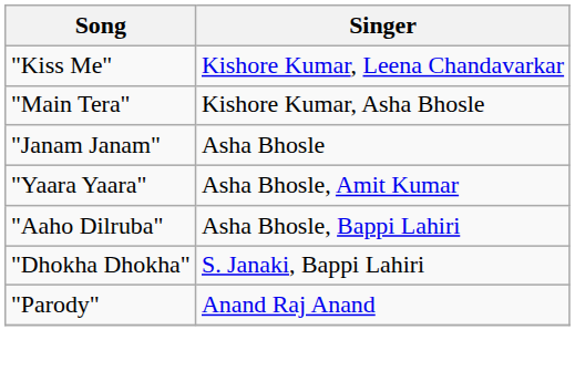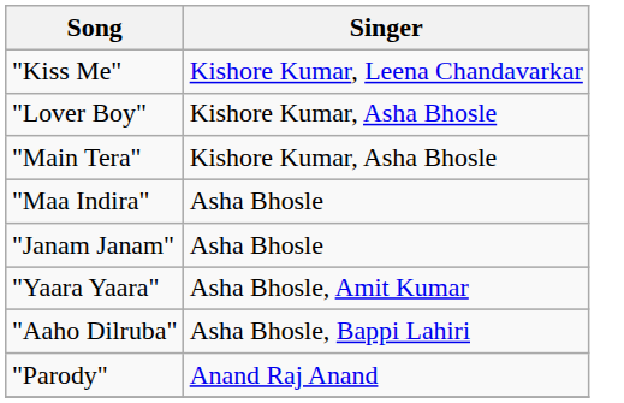 <table class="wikitable" style="font-size:90%">
 <tr>
 <th>Song</th>
 <th>Singer</th>
 </tr>
 <tr>
 <td>"Kiss Me"</td>
 <td><a href='#'>Kishore Kumar</a>, <a href='#'>Leena Chandavarkar</a></td>
 </tr>
 <tr>
+<td>"Lover Boy"</td>
+<td>Kishore Kumar, <a href='#'>Asha Bhosle</a></td>
+</tr>
+<tr>
 <td>"Main Tera"</td>
 <td>Kishore Kumar, Asha Bhosle</td>
+</tr>
+<tr>
+<td>"Maa Indira"</td>
+<td>Asha Bhosle</td>
 </tr>
 <tr>
 <td>"Janam Janam"</td>
 <td>Asha Bhosle</td>
 </tr>
 <tr>
 <td>"Yaara Yaara"</td>
 <td>Asha Bhosle, <a href='#'>Amit Kumar</a></td>
 </tr>
 <tr>
 <td>"Aaho Dilruba"</td>
 <td>Asha Bhosle, <a href='#'>Bappi Lahiri</a></td>
 </tr>
 <tr>
-<td>"Dhokha Dhokha"</td>
-<td><a href='#'>S. Janaki</a>, Bappi Lahiri</td>
-</tr>
-<tr>
 <td>"Parody"</td>
 <td><a href='#'>Anand Raj Anand</a></td>
 </tr>
 <tr>
 </tr>
 </table>
